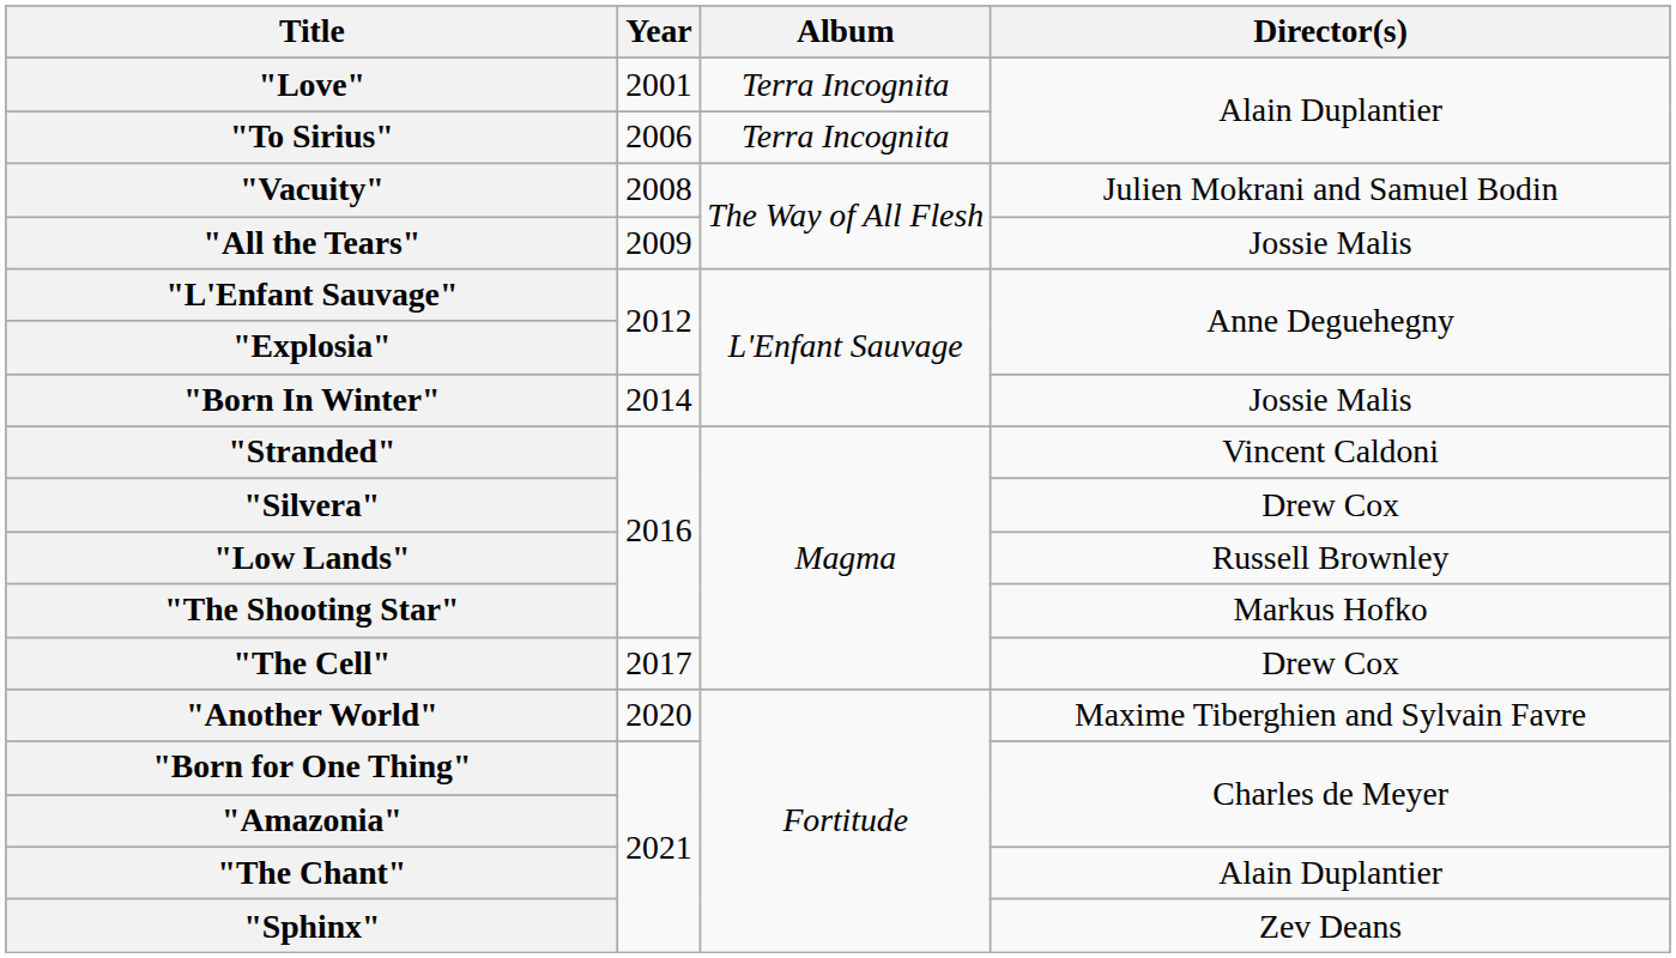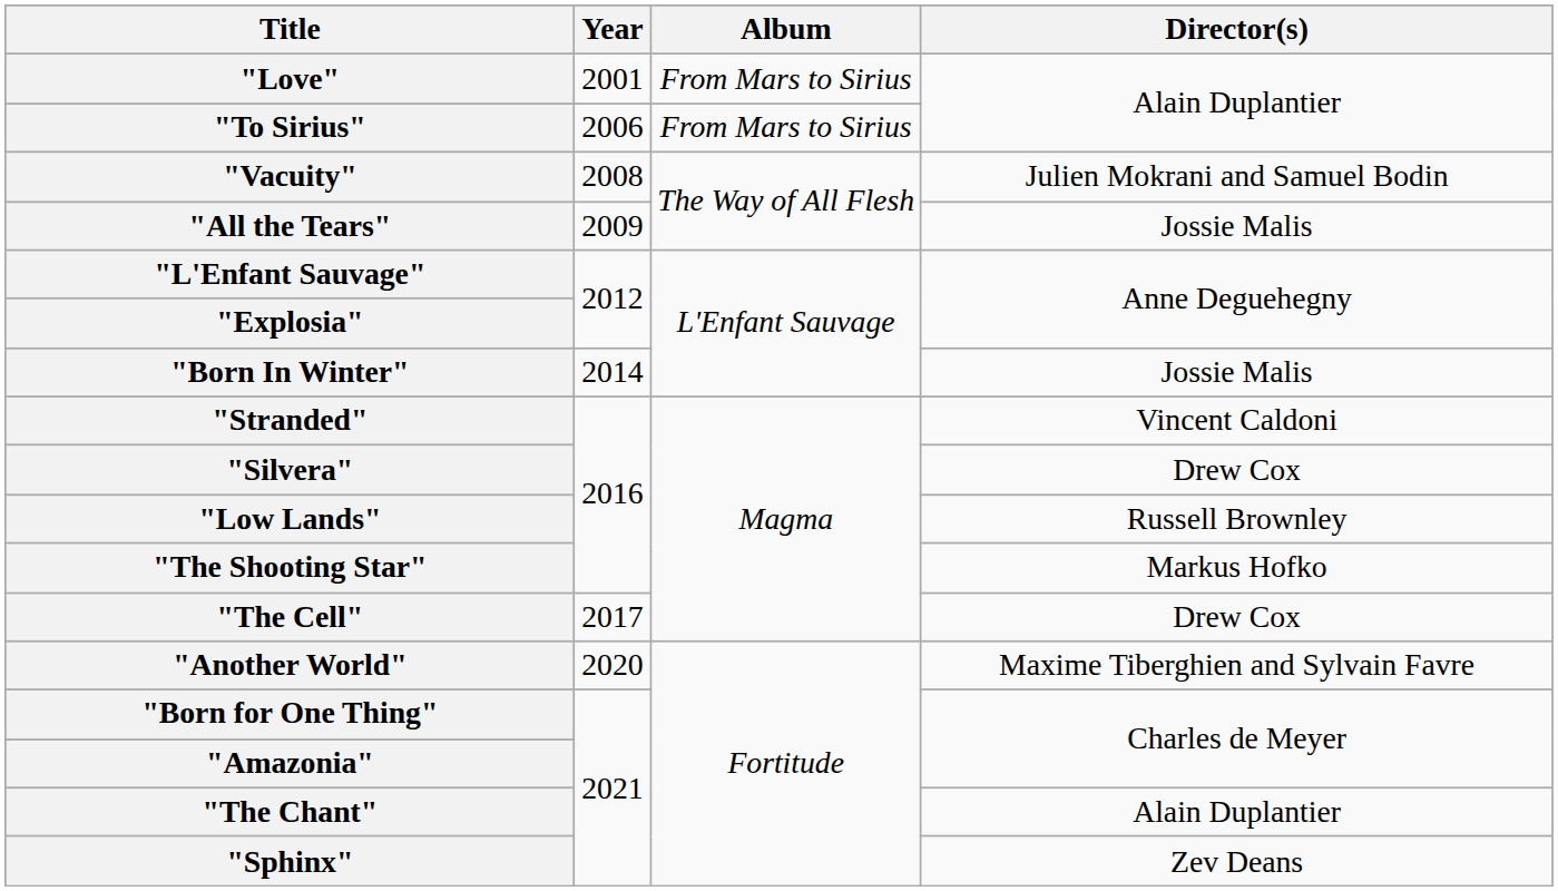 <table class="wikitable plainrowheaders" style="text-align:center;">
 <tr>
 <th scope="col" style="width:18em;">Title</th>
 <th scope="col">Year</th>
 <th scope="col">Album</th>
 <th scope="col" style="width:20em;">Director(s)</th>
 </tr>
 <tr>
 <th scope="row">"Love"</th>
 <td>2001</td>
-<td><em>Terra Incognita</em></td>
+<td><em>From Mars to Sirius</em></td>
 <td rowspan="2">Alain Duplantier</td>
 </tr>
 <tr>
 <th scope="row">"To Sirius"</th>
 <td>2006</td>
-<td><em>Terra Incognita</em></td>
+<td><em>From Mars to Sirius</em></td>
 </tr>
 <tr>
 <th scope="row">"Vacuity"</th>
 <td>2008</td>
 <td rowspan="2"><em>The Way of All Flesh</em></td>
 <td>Julien Mokrani and Samuel Bodin</td>
 </tr>
 <tr>
 <th scope="row">"All the Tears"</th>
 <td>2009</td>
 <td>Jossie Malis</td>
 </tr>
 <tr>
 <th scope="row">"L'Enfant Sauvage"</th>
 <td rowspan="2">2012</td>
 <td rowspan="3"><em>L'Enfant Sauvage</em></td>
 <td rowspan="2">Anne Deguehegny</td>
 </tr>
 <tr>
 <th scope="row">"Explosia"</th>
 </tr>
 <tr>
 <th scope="row">"Born In Winter"</th>
 <td>2014</td>
 <td>Jossie Malis</td>
 </tr>
 <tr>
 <th scope="row">"Stranded"</th>
 <td rowspan="4">2016</td>
 <td rowspan="5"><em>Magma</em></td>
 <td>Vincent Caldoni</td>
 </tr>
 <tr>
 <th scope="row">"Silvera"</th>
 <td>Drew Cox</td>
 </tr>
 <tr>
 <th scope="row">"Low Lands"</th>
 <td>Russell Brownley</td>
 </tr>
 <tr>
 <th scope="row">"The Shooting Star"</th>
 <td>Markus Hofko</td>
 </tr>
 <tr>
 <th scope="row">"The Cell"</th>
 <td>2017</td>
 <td>Drew Cox</td>
 </tr>
 <tr>
 <th scope="row">"Another World"</th>
 <td>2020</td>
 <td rowspan="5"><em>Fortitude</em></td>
 <td>Maxime Tiberghien and Sylvain Favre</td>
 </tr>
 <tr>
 <th scope="row">"Born for One Thing"</th>
 <td rowspan="4">2021</td>
 <td rowspan="2">Charles de Meyer</td>
 </tr>
 <tr>
 <th scope="row">"Amazonia"</th>
 </tr>
 <tr>
 <th scope="row">"The Chant"</th>
 <td>Alain Duplantier</td>
 </tr>
 <tr>
 <th scope="row">"Sphinx"</th>
 <td>Zev Deans</td>
 </tr>
 </table>
